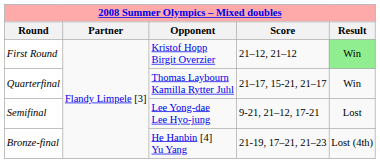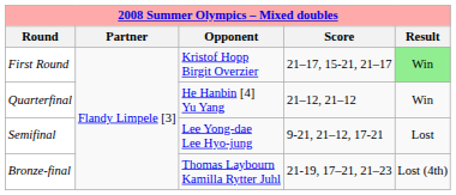 <table class="wikitable" style="font-size: 90%; text-align: center">
 <tr>
 <th colspan=5 style="background:#FFAAAA;"><a href='#'>2008 Summer Olympics – Mixed doubles</a></th>
 </tr>
 <tr>
 <th>Round</th>
 <th>Partner</th>
 <th>Opponent</th>
 <th>Score</th>
 <th>Result</th>
 </tr>
 <tr>
 <td style="text-align:left; background:white"><em>First Round</em></td>
 <td align="left" rowspan="6"> <a href='#'>Flandy Limpele</a> [3]</td>
 <td align="left"> <a href='#'>Kristof Hopp</a> <br>  <a href='#'>Birgit Overzier</a></td>
-<td align="left">21–12, 21–12</td>
+<td align="left">21–17, 15-21, 21–17</td>
 <td align="center" style="background: lightgreen;">Win</td>
 </tr>
 <tr>
 <td style="text-align:left; background:white"><em>Quarterfinal</em></td>
-<td align="left"> <a href='#'>Thomas Laybourn</a> <br>  <a href='#'>Kamilla Rytter Juhl</a></td>
-<td align="left">21–17, 15-21, 21–17</td>
+<td align="left"> <a href='#'>He Hanbin</a> [4] <br>  <a href='#'>Yu Yang</a></td>
+<td align="left">21–12, 21–12</td>
 <td align="center">Win</td>
 </tr>
 <tr>
 <td style="text-align:left; background:white"><em>Semifinal</em></td>
 <td align="left"> <a href='#'>Lee Yong-dae</a> <br>  <a href='#'>Lee Hyo-jung</a></td>
 <td align="left">9-21, 21–12, 17-21</td>
 <td align="center">Lost</td>
 </tr>
 <tr>
 <td style="text-align:left; background:white"><em>Bronze-final</em></td>
-<td align="left"> <a href='#'>He Hanbin</a> [4] <br>  <a href='#'>Yu Yang</a></td>
+<td align="left"> <a href='#'>Thomas Laybourn</a> <br>  <a href='#'>Kamilla Rytter Juhl</a></td>
 <td align="left">21-19, 17–21, 21–23</td>
 <td align="center">Lost (4th)</td>
 </tr>
 </table>
